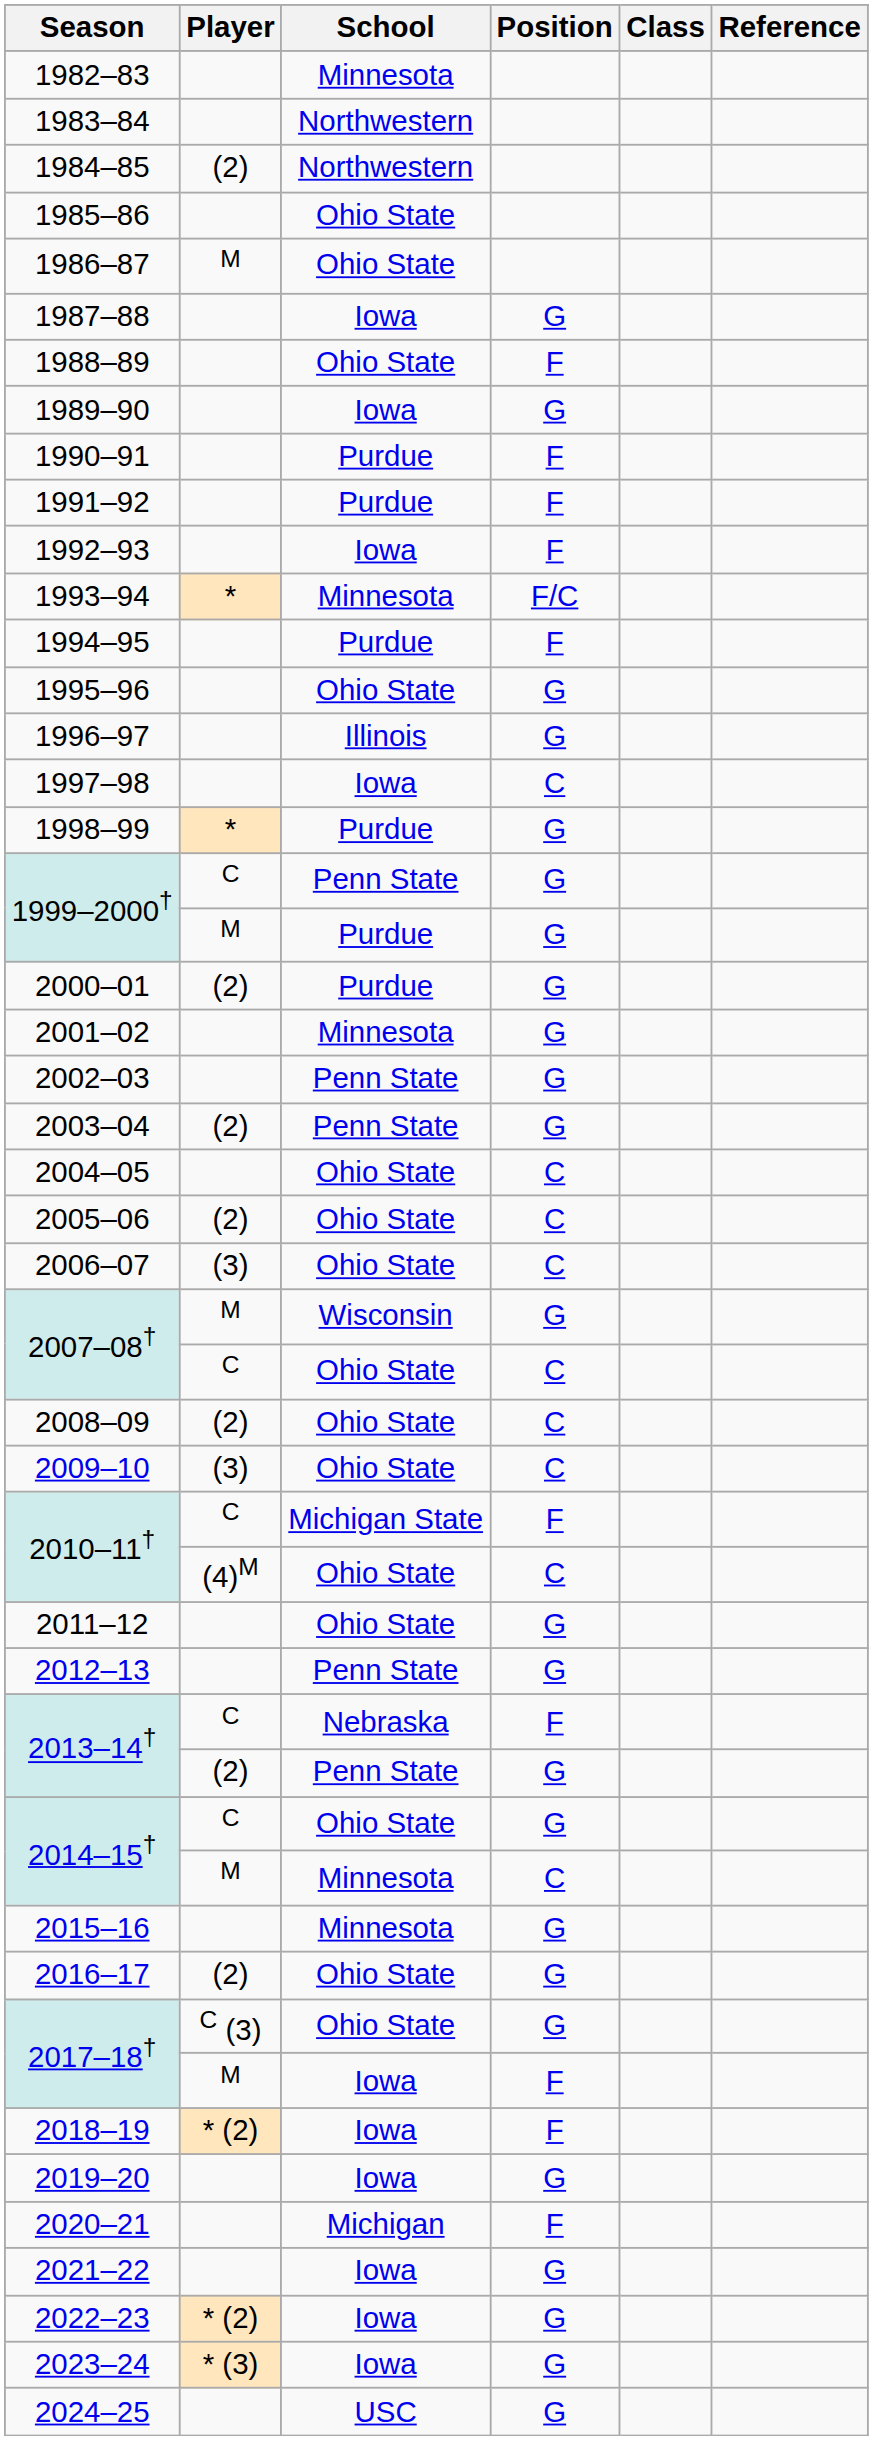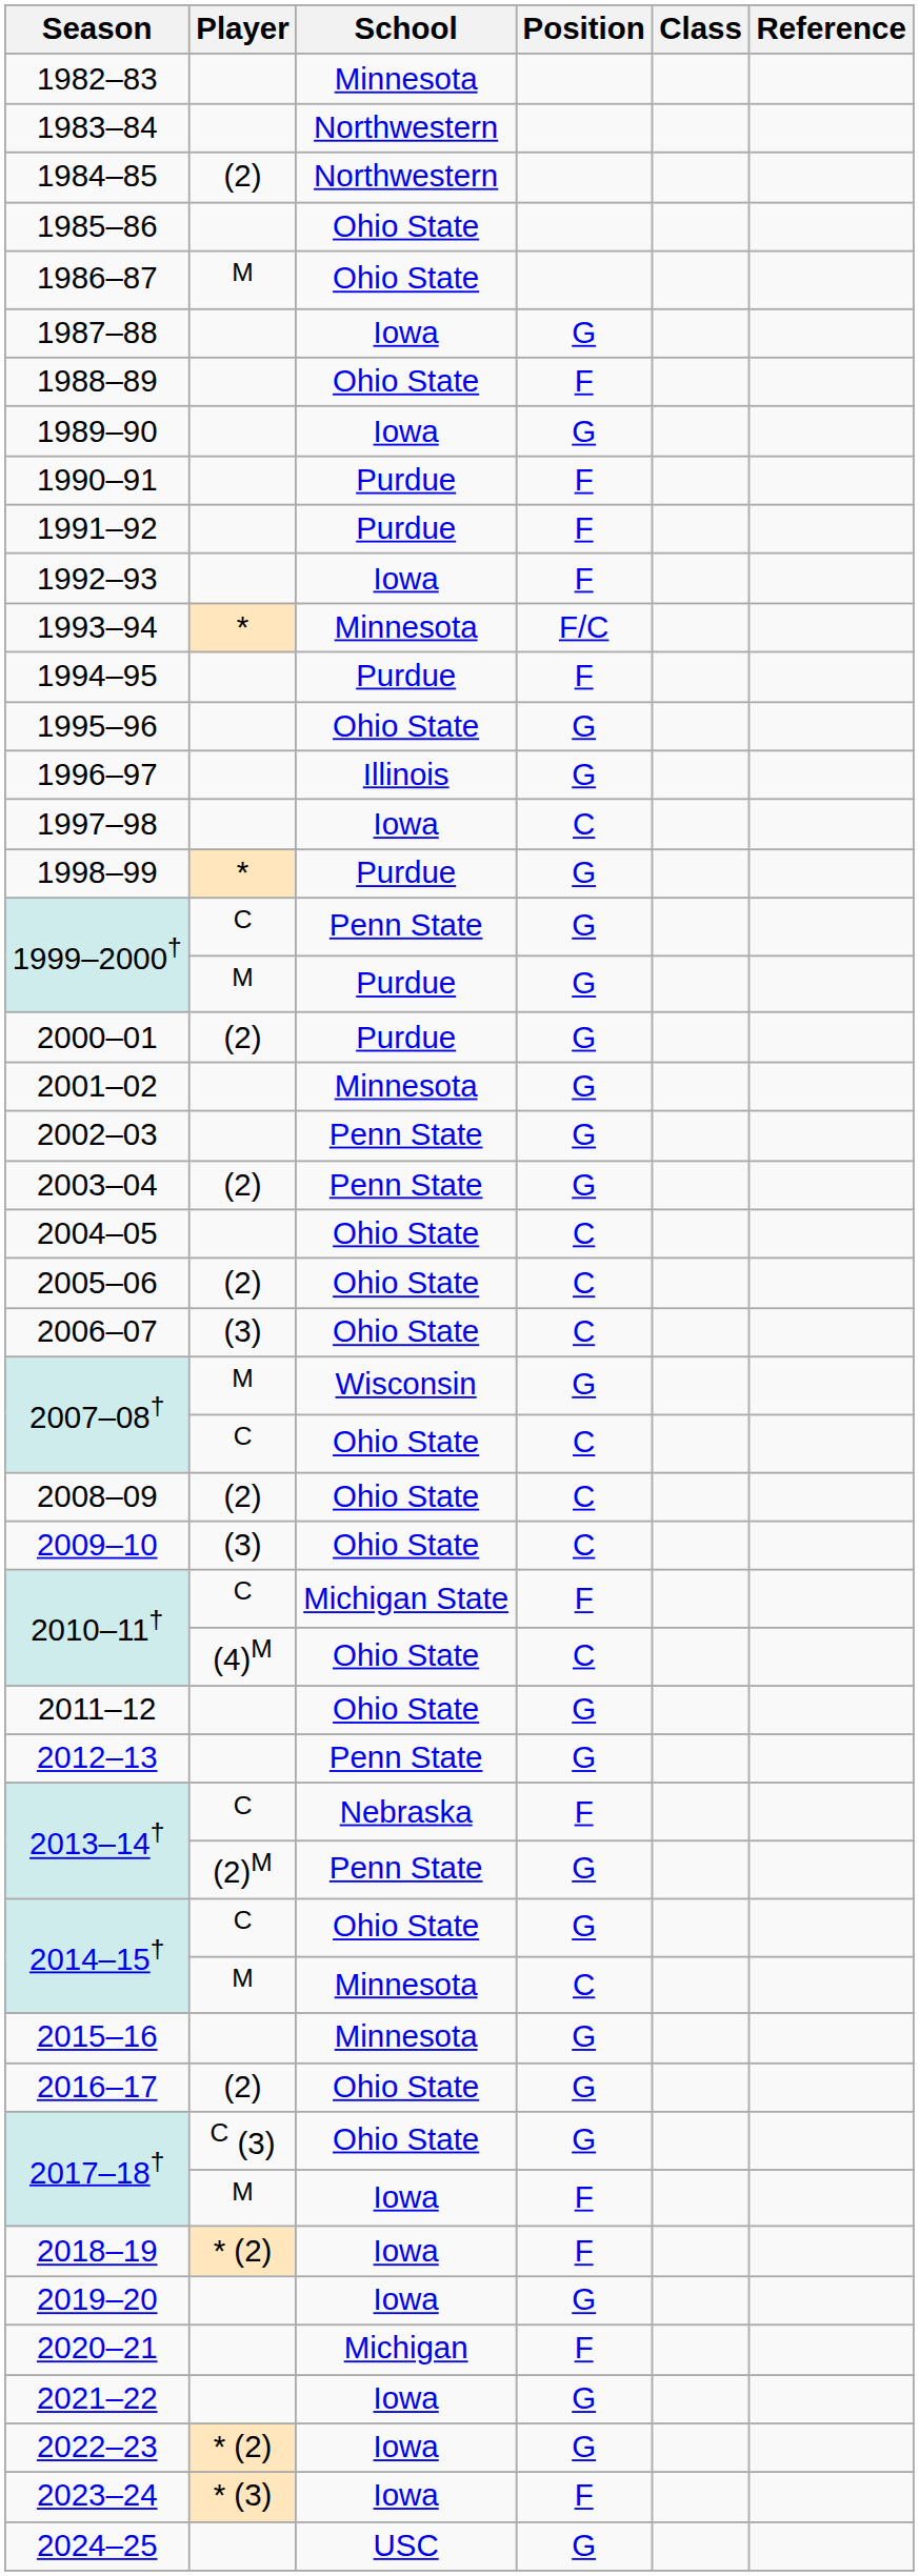 <table class="wikitable sortable">
 <tr>
 <th>Season</th>
 <th>Player</th>
 <th>School</th>
 <th>Position</th>
 <th>Class</th>
 <th class="unsortable">Reference</th>
 </tr>
 <tr align=center>
 <td>1982–83</td>
 <td></td>
 <td><a href='#'>Minnesota</a></td>
 <td></td>
 <td></td>
 <td></td>
 </tr>
 <tr align=center>
 <td>1983–84</td>
 <td></td>
 <td><a href='#'>Northwestern</a></td>
 <td></td>
 <td></td>
 <td></td>
 </tr>
 <tr align=center>
 <td>1984–85</td>
 <td> (2)</td>
 <td><a href='#'>Northwestern</a></td>
 <td></td>
 <td></td>
 <td></td>
 </tr>
 <tr align=center>
 <td>1985–86</td>
 <td></td>
 <td><a href='#'>Ohio State</a></td>
 <td></td>
 <td></td>
 <td></td>
 </tr>
 <tr align=center>
 <td>1986–87</td>
 <td><sup>M</sup></td>
 <td><a href='#'>Ohio State</a></td>
 <td></td>
 <td></td>
 <td></td>
 </tr>
 <tr align=center>
 <td>1987–88</td>
 <td></td>
 <td><a href='#'>Iowa</a></td>
 <td><a href='#'>G</a></td>
 <td></td>
 <td></td>
 </tr>
 <tr align=center>
 <td>1988–89</td>
 <td></td>
 <td><a href='#'>Ohio State</a></td>
 <td><a href='#'>F</a></td>
 <td></td>
 <td></td>
 </tr>
 <tr align=center>
 <td>1989–90</td>
 <td></td>
 <td><a href='#'>Iowa</a></td>
 <td><a href='#'>G</a></td>
 <td></td>
 <td></td>
 </tr>
 <tr align=center>
 <td>1990–91</td>
 <td></td>
 <td><a href='#'>Purdue</a></td>
 <td><a href='#'>F</a></td>
 <td></td>
 <td></td>
 </tr>
 <tr align=center>
 <td>1991–92</td>
 <td></td>
 <td><a href='#'>Purdue</a></td>
 <td><a href='#'>F</a></td>
 <td></td>
 <td></td>
 </tr>
 <tr align=center>
 <td>1992–93</td>
 <td></td>
 <td><a href='#'>Iowa</a></td>
 <td><a href='#'>F</a></td>
 <td></td>
 <td></td>
 </tr>
 <tr align=center>
 <td>1993–94</td>
 <td style="background:#ffe6bd;">*</td>
 <td><a href='#'>Minnesota</a></td>
 <td><a href='#'>F/C</a></td>
 <td></td>
 <td></td>
 </tr>
 <tr align=center>
 <td>1994–95</td>
 <td></td>
 <td><a href='#'>Purdue</a></td>
 <td><a href='#'>F</a></td>
 <td></td>
 <td></td>
 </tr>
 <tr align=center>
 <td>1995–96</td>
 <td></td>
 <td><a href='#'>Ohio State</a></td>
 <td><a href='#'>G</a></td>
 <td></td>
 <td></td>
 </tr>
 <tr align=center>
 <td>1996–97</td>
 <td></td>
 <td><a href='#'>Illinois</a></td>
 <td><a href='#'>G</a></td>
 <td></td>
 <td></td>
 </tr>
 <tr align=center>
 <td>1997–98</td>
 <td></td>
 <td><a href='#'>Iowa</a></td>
 <td><a href='#'>C</a></td>
 <td></td>
 <td></td>
 </tr>
 <tr align=center>
 <td>1998–99</td>
 <td style="background:#ffe6bd;">*</td>
 <td><a href='#'>Purdue</a></td>
 <td><a href='#'>G</a></td>
 <td></td>
 <td></td>
 </tr>
 <tr align=center>
 <td rowspan=2 bgcolor=#cfecec>1999–2000<sup>†</sup></td>
 <td><sup>C</sup></td>
 <td><a href='#'>Penn State</a></td>
 <td><a href='#'>G</a></td>
 <td></td>
 <td></td>
 </tr>
 <tr align=center>
 <td><sup>M</sup></td>
 <td><a href='#'>Purdue</a></td>
 <td><a href='#'>G</a></td>
 <td></td>
 <td></td>
 </tr>
 <tr align=center>
 <td>2000–01</td>
 <td> (2)</td>
 <td><a href='#'>Purdue</a></td>
 <td><a href='#'>G</a></td>
 <td></td>
 <td></td>
 </tr>
 <tr align=center>
 <td>2001–02</td>
 <td></td>
 <td><a href='#'>Minnesota</a></td>
 <td><a href='#'>G</a></td>
 <td></td>
 <td></td>
 </tr>
 <tr align=center>
 <td>2002–03</td>
 <td></td>
 <td><a href='#'>Penn State</a></td>
 <td><a href='#'>G</a></td>
 <td></td>
 <td></td>
 </tr>
 <tr align=center>
 <td>2003–04</td>
 <td> (2)</td>
 <td><a href='#'>Penn State</a></td>
 <td><a href='#'>G</a></td>
 <td></td>
 <td></td>
 </tr>
 <tr align=center>
 <td>2004–05</td>
 <td></td>
 <td><a href='#'>Ohio State</a></td>
 <td><a href='#'>C</a></td>
 <td></td>
 <td></td>
 </tr>
 <tr align=center>
 <td>2005–06</td>
 <td> (2)</td>
 <td><a href='#'>Ohio State</a></td>
 <td><a href='#'>C</a></td>
 <td></td>
 <td></td>
 </tr>
 <tr align=center>
 <td>2006–07</td>
 <td> (3)</td>
 <td><a href='#'>Ohio State</a></td>
 <td><a href='#'>C</a></td>
 <td></td>
 <td></td>
 </tr>
 <tr align=center>
 <td rowspan=2 bgcolor=#cfecec>2007–08<sup>†</sup></td>
 <td><sup>M</sup></td>
 <td><a href='#'>Wisconsin</a></td>
 <td><a href='#'>G</a></td>
 <td></td>
 <td></td>
 </tr>
 <tr align=center>
 <td><sup>C</sup></td>
 <td><a href='#'>Ohio State</a></td>
 <td><a href='#'>C</a></td>
 <td></td>
 <td></td>
 </tr>
 <tr align=center>
 <td>2008–09</td>
 <td> (2)</td>
 <td><a href='#'>Ohio State</a></td>
 <td><a href='#'>C</a></td>
 <td></td>
 <td></td>
 </tr>
 <tr align=center>
 <td><a href='#'>2009–10</a></td>
 <td> (3)</td>
 <td><a href='#'>Ohio State</a></td>
 <td><a href='#'>C</a></td>
 <td></td>
 <td></td>
 </tr>
 <tr align=center>
 <td rowspan=2 bgcolor=#cfecec>2010–11<sup>†</sup></td>
 <td><sup>C</sup></td>
 <td><a href='#'>Michigan State</a></td>
 <td><a href='#'>F</a></td>
 <td></td>
 <td></td>
 </tr>
 <tr align=center>
 <td> (4)<sup>M</sup></td>
 <td><a href='#'>Ohio State</a></td>
 <td><a href='#'>C</a></td>
 <td></td>
 <td></td>
 </tr>
 <tr align=center>
 <td>2011–12</td>
 <td></td>
 <td><a href='#'>Ohio State</a></td>
 <td><a href='#'>G</a></td>
 <td></td>
 <td></td>
 </tr>
 <tr align=center>
 <td><a href='#'>2012–13</a></td>
 <td></td>
 <td><a href='#'>Penn State</a></td>
 <td><a href='#'>G</a></td>
 <td></td>
 <td></td>
 </tr>
 <tr align=center>
 <td rowspan=2 bgcolor=#cfecec><a href='#'>2013–14</a><sup>†</sup></td>
 <td><sup>C</sup></td>
 <td><a href='#'>Nebraska</a></td>
 <td><a href='#'>F</a></td>
 <td></td>
 <td></td>
 </tr>
 <tr align=center>
-<td> (2)</td>
+<td> (2)<sup>M</sup></td>
 <td><a href='#'>Penn State</a></td>
 <td><a href='#'>G</a></td>
 <td></td>
 <td></td>
 </tr>
 <tr align=center>
 <td rowspan=2 bgcolor=#cfecec><a href='#'>2014–15</a><sup>†</sup></td>
 <td><sup>C</sup></td>
 <td><a href='#'>Ohio State</a></td>
 <td><a href='#'>G</a></td>
 <td></td>
 <td></td>
 </tr>
 <tr align=center>
 <td><sup>M</sup></td>
 <td><a href='#'>Minnesota</a></td>
 <td><a href='#'>C</a></td>
 <td></td>
 <td></td>
 </tr>
 <tr align=center>
 <td><a href='#'>2015–16</a></td>
 <td></td>
 <td><a href='#'>Minnesota</a></td>
 <td><a href='#'>G</a></td>
 <td></td>
 <td></td>
 </tr>
 <tr align=center>
 <td><a href='#'>2016–17</a></td>
 <td> (2)</td>
 <td><a href='#'>Ohio State</a></td>
 <td><a href='#'>G</a></td>
 <td></td>
 <td></td>
 </tr>
 <tr align=center>
 <td rowspan=2 bgcolor=#cfecec><a href='#'>2017–18</a><sup>†</sup></td>
 <td><sup>C</sup> (3)</td>
 <td><a href='#'>Ohio State</a></td>
 <td><a href='#'>G</a></td>
 <td></td>
 <td></td>
 </tr>
 <tr align=center>
 <td><sup>M</sup></td>
 <td><a href='#'>Iowa</a></td>
 <td><a href='#'>F</a></td>
 <td></td>
 <td></td>
 </tr>
 <tr align=center>
 <td><a href='#'>2018–19</a></td>
 <td style="background:#ffe6bd;">* (2)</td>
 <td><a href='#'>Iowa</a></td>
 <td><a href='#'>F</a></td>
 <td></td>
 <td></td>
 </tr>
 <tr align=center>
 <td><a href='#'>2019–20</a></td>
 <td></td>
 <td><a href='#'>Iowa</a></td>
 <td><a href='#'>G</a></td>
 <td></td>
 <td></td>
 </tr>
 <tr align=center>
 <td><a href='#'>2020–21</a></td>
 <td></td>
 <td><a href='#'>Michigan</a></td>
 <td><a href='#'>F</a></td>
 <td></td>
 <td></td>
 </tr>
 <tr align=center>
 <td><a href='#'>2021–22</a></td>
 <td></td>
 <td><a href='#'>Iowa</a></td>
 <td><a href='#'>G</a></td>
 <td></td>
 <td></td>
 </tr>
 <tr align=center>
 <td><a href='#'>2022–23</a></td>
 <td bgcolor=#ffe6bd>* (2)</td>
 <td><a href='#'>Iowa</a></td>
 <td><a href='#'>G</a></td>
 <td></td>
 <td></td>
 </tr>
 <tr align=center>
 <td><a href='#'>2023–24</a></td>
 <td bgcolor=#ffe6bd>* (3)</td>
 <td><a href='#'>Iowa</a></td>
-<td><a href='#'>G</a></td>
+<td><a href='#'>F</a></td>
 <td></td>
 <td></td>
 </tr>
 <tr align=center>
 <td><a href='#'>2024–25</a></td>
 <td></td>
 <td><a href='#'>USC</a></td>
 <td><a href='#'>G</a></td>
 <td></td>
 <td></td>
 </tr>
 </table>
